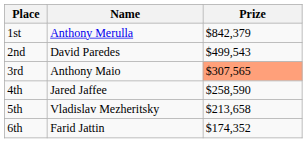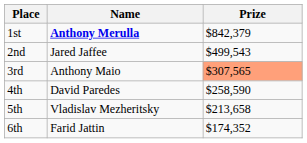 <table class="wikitable">
 <tr>
 <th style="width:50px;">Place</th>
 <th style="width:200px;">Name</th>
 <th style="width:125px;">Prize</th>
 </tr>
 <tr>
 <td>1st</td>
-<td> <a href='#'>Anthony Merulla</a></td>
+<td><strong> <a href='#'>Anthony Merulla</a></strong></td>
 <td>$842,379</td>
 </tr>
 <tr>
 <td>2nd</td>
-<td> David Paredes</td>
+<td> Jared Jaffee</td>
 <td>$499,543</td>
 </tr>
 <tr>
 <td>3rd</td>
 <td> Anthony Maio</td>
 <td style="background: lightsalmon;">$307,565</td>
 </tr>
 <tr>
 <td>4th</td>
-<td> Jared Jaffee</td>
+<td> David Paredes</td>
 <td>$258,590</td>
 </tr>
 <tr>
 <td>5th</td>
 <td> Vladislav Mezheritsky</td>
 <td>$213,658</td>
 </tr>
 <tr>
 <td>6th</td>
 <td> Farid Jattin</td>
 <td>$174,352</td>
 </tr>
 </table>
